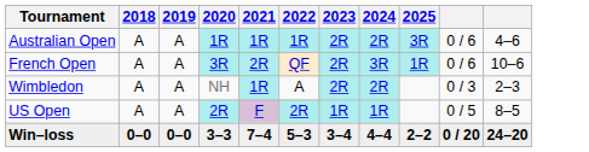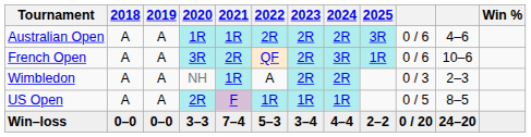 <table class=wikitable style=text-align:center>
 <tr>
 <th>Tournament</th>
 <th><a href='#'>2018</a></th>
 <th><a href='#'>2019</a></th>
 <th><a href='#'>2020</a></th>
 <th><a href='#'>2021</a></th>
 <th><a href='#'>2022</a></th>
 <th><a href='#'>2023</a></th>
 <th><a href='#'>2024</a></th>
 <th><a href='#'>2025</a></th>
 <th></th>
 <th></th>
+<th>Win %</th>
 </tr>
 <tr>
 <td align=left><a href='#'>Australian Open</a></td>
 <td>A</td>
 <td>A</td>
 <td style=background:#afeeee><a href='#'>1R</a></td>
 <td style=background:#afeeee><a href='#'>1R</a></td>
-<td style=background:#afeeee><a href='#'>1R</a></td>
+<td style=background:#afeeee><a href='#'>2R</a></td>
 <td style=background:#afeeee><a href='#'>2R</a></td>
 <td style=background:#afeeee><a href='#'>2R</a></td>
 <td style=background:#afeeee><a href='#'>3R</a></td>
 <td>0 / 6</td>
 <td>4–6</td>
+<td></td>
 </tr>
 <tr>
 <td align=left><a href='#'>French Open</a></td>
 <td>A</td>
 <td>A</td>
 <td style=background:#afeeee><a href='#'>3R</a></td>
 <td style=background:#afeeee><a href='#'>2R</a></td>
 <td style=background:#ffebcd><a href='#'>QF</a></td>
 <td style=background:#afeeee><a href='#'>2R</a></td>
 <td style=background:#afeeee><a href='#'>3R</a></td>
 <td style=background:#afeeee><a href='#'>1R</a></td>
 <td>0 / 6</td>
 <td>10–6</td>
+<td></td>
 </tr>
 <tr>
 <td align=left><a href='#'>Wimbledon</a></td>
 <td>A</td>
 <td>A</td>
 <td style=color:#767676>NH</td>
 <td style=background:#afeeee><a href='#'>1R</a></td>
 <td>A</td>
 <td style=background:#afeeee><a href='#'>2R</a></td>
 <td style=background:#afeeee><a href='#'>2R</a></td>
 <td></td>
 <td>0 / 3</td>
 <td>2–3</td>
+<td></td>
 </tr>
 <tr>
 <td align=left><a href='#'>US Open</a></td>
 <td>A</td>
 <td>A</td>
 <td style=background:#afeeee><a href='#'>2R</a></td>
 <td style=background:thistle><a href='#'>F</a></td>
-<td style=background:#afeeee><a href='#'>2R</a></td>
+<td style=background:#afeeee><a href='#'>1R</a></td>
 <td style=background:#afeeee><a href='#'>1R</a></td>
 <td style=background:#afeeee><a href='#'>1R</a></td>
 <td></td>
 <td>0 / 5</td>
 <td>8–5</td>
+<td></td>
 </tr>
 <tr style=background:#efefef;font-weight:bold>
 <td align=left>Win–loss</td>
 <td>0–0</td>
 <td>0–0</td>
 <td>3–3</td>
 <td>7–4</td>
 <td>5–3</td>
 <td>3–4</td>
 <td>4–4</td>
 <td>2–2</td>
 <td>0 / 20</td>
 <td>24–20</td>
+<td></td>
 </tr>
 </table>
